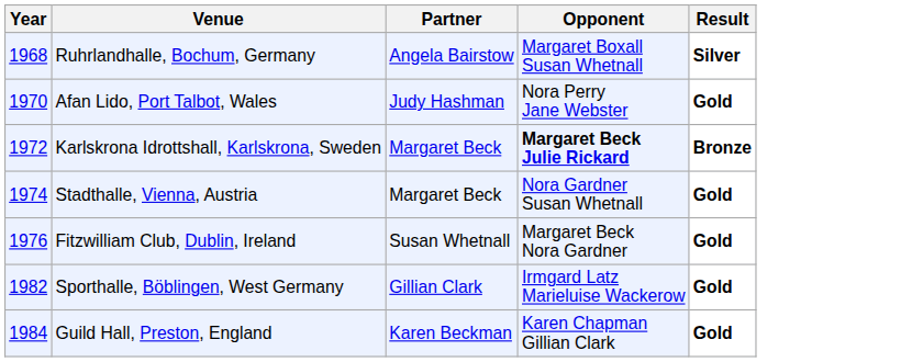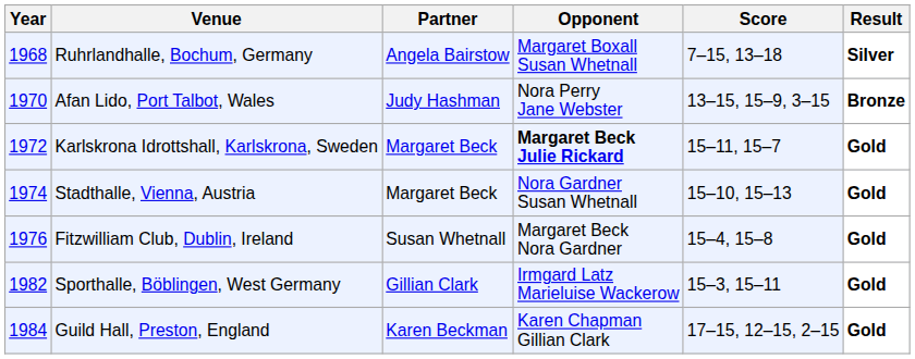 <table class="sortable wikitable" style="font-size: 90%;">
 <tr>
 <th>Year</th>
 <th>Venue</th>
 <th>Partner</th>
 <th>Opponent</th>
+<th>Score</th>
 <th>Result</th>
 </tr>
 <tr style="background:#ECF2FF">
 <td align="center"><a href='#'>1968</a></td>
 <td align="left">Ruhrlandhalle, <a href='#'>Bochum</a>, Germany</td>
 <td align="left"> <a href='#'>Angela Bairstow</a></td>
 <td align="left"> <a href='#'>Margaret Boxall</a><br> <a href='#'>Susan Whetnall</a></td>
+<td align="left">7–15, 13–18</td>
 <td style="text-align:left; background:white"> <strong>Silver</strong></td>
 </tr>
 <tr style="background:#ECF2FF">
 <td align="center"><a href='#'>1970</a></td>
 <td align="left">Afan Lido, <a href='#'>Port Talbot</a>, Wales</td>
 <td align="left"> <a href='#'>Judy Hashman</a></td>
 <td align="left"> Nora Perry <br> <a href='#'>Jane Webster</a></td>
-<td style="text-align:left; background:white"> <strong>Gold</strong></td>
+<td align="left">13–15, 15–9, 3–15</td>
+<td style="text-align:left; background:white"> <strong>Bronze</strong></td>
 </tr>
 <tr style="background:#ECF2FF">
 <td align="center"><a href='#'>1972</a></td>
 <td align="left">Karlskrona Idrottshall, <a href='#'>Karlskrona</a>, Sweden</td>
 <td align="left"> <a href='#'>Margaret Beck</a></td>
 <td align="left"><strong> Margaret Beck<br> <a href='#'>Julie Rickard</a></strong></td>
-<td style="text-align:left; background:white"> <strong>Bronze</strong></td>
+<td align="left">15–11, 15–7</td>
+<td style="text-align:left; background:white"> <strong>Gold</strong></td>
 </tr>
 <tr style="background:#ECF2FF">
 <td align="center"><a href='#'>1974</a></td>
 <td align="left">Stadthalle, <a href='#'>Vienna</a>, Austria</td>
 <td align="left"> Margaret Beck</td>
 <td align="left"> <a href='#'>Nora Gardner</a><br> Susan Whetnall</td>
+<td align="left">15–10, 15–13</td>
 <td style="text-align:left; background:white"> <strong>Gold</strong></td>
 </tr>
 <tr style="background:#ECF2FF">
 <td align="center"><a href='#'>1976</a></td>
 <td align="left">Fitzwilliam Club, <a href='#'>Dublin</a>, Ireland</td>
 <td align="left"> Susan Whetnall</td>
 <td align="left"> Margaret Beck<br> Nora Gardner</td>
+<td align="left">15–4, 15–8</td>
 <td style="text-align:left; background:white"> <strong>Gold</strong></td>
 </tr>
 <tr style="background:#ECF2FF">
 <td align="center"><a href='#'>1982</a></td>
 <td align="left">Sporthalle, <a href='#'>Böblingen</a>, West Germany</td>
 <td align="left"> <a href='#'>Gillian Clark</a></td>
 <td align="left"> <a href='#'>Irmgard Latz</a><br> <a href='#'>Marieluise Wackerow</a></td>
+<td align="left">15–3, 15–11</td>
 <td style="text-align:left; background:white"> <strong>Gold</strong></td>
 </tr>
 <tr style="background:#ECF2FF">
 <td align="center"><a href='#'>1984</a></td>
 <td align="left">Guild Hall, <a href='#'>Preston</a>, England</td>
 <td align="left"> <a href='#'>Karen Beckman</a></td>
 <td align="left"> <a href='#'>Karen Chapman</a><br> Gillian Clark</td>
+<td align="left">17–15, 12–15, 2–15</td>
 <td style="text-align:left; background:white"> <strong>Gold</strong></td>
 </tr>
 </table>
